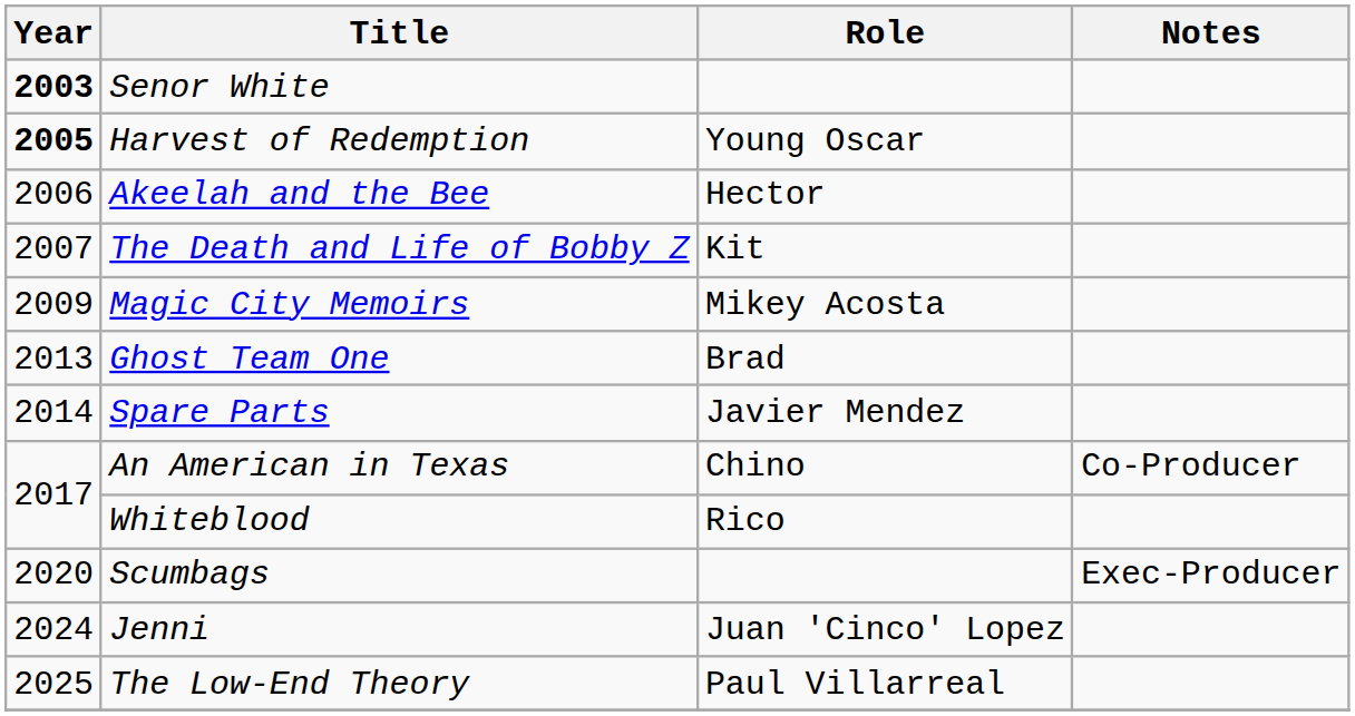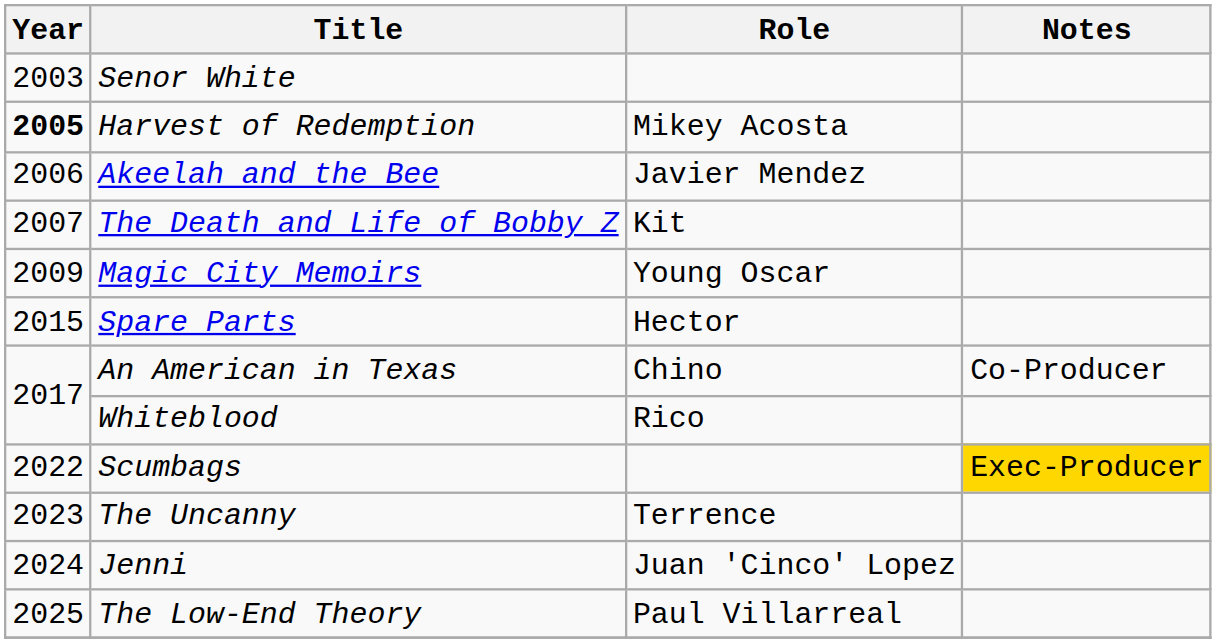 <table class="wikitable plainrowheaders sortable" style="margin-right: 0;">
 <tr>
 <th>Year</th>
 <th>Title</th>
 <th>Role</th>
 <th>Notes</th>
 </tr>
 <tr>
-<td><strong>2003</strong></td>
+<td>2003</td>
 <td><em>Senor White</em></td>
 <td></td>
 <td></td>
 </tr>
 <tr>
 <td><strong>2005</strong></td>
 <td><em>Harvest of Redemption</em></td>
-<td>Young Oscar</td>
+<td>Mikey Acosta</td>
 <td></td>
 </tr>
 <tr>
 <td>2006</td>
 <td><em><a href='#'>Akeelah and the Bee</a></em></td>
-<td>Hector</td>
+<td>Javier Mendez</td>
 <td></td>
 </tr>
 <tr>
 <td>2007</td>
 <td><em><a href='#'>The Death and Life of Bobby Z</a></em></td>
 <td>Kit</td>
 <td></td>
 </tr>
 <tr>
 <td>2009</td>
 <td><em><a href='#'>Magic City Memoirs</a></em></td>
-<td>Mikey Acosta</td>
+<td>Young Oscar</td>
 <td></td>
 </tr>
 <tr>
-<td>2013</td>
-<td><em><a href='#'>Ghost Team One</a></em></td>
-<td>Brad</td>
-<td></td>
-</tr>
-<tr>
-<td>2014</td>
+<td>2015</td>
 <td><em><a href='#'>Spare Parts</a></em></td>
-<td>Javier Mendez</td>
+<td>Hector</td>
 <td></td>
 </tr>
 <tr>
 <td rowspan="2">2017</td>
 <td><em>An American in Texas</em></td>
 <td>Chino</td>
 <td>Co-Producer</td>
 </tr>
 <tr>
 <td><em>Whiteblood</em></td>
 <td>Rico</td>
 <td></td>
 </tr>
 <tr>
-<td>2020</td>
+<td>2022</td>
 <td><em>Scumbags</em></td>
 <td></td>
-<td>Exec-Producer</td>
+<td style="background: gold;">Exec-Producer</td>
+</tr>
+<tr>
+<td>2023</td>
+<td><em>The Uncanny</em></td>
+<td>Terrence</td>
+<td></td>
 </tr>
 <tr>
 <td>2024</td>
 <td><em>Jenni</em></td>
 <td>Juan 'Cinco' Lopez</td>
 <td></td>
 </tr>
 <tr>
 <td>2025</td>
 <td><em>The Low-End Theory</em></td>
 <td>Paul Villarreal</td>
 <td></td>
 </tr>
 <tr>
 </tr>
 </table>
